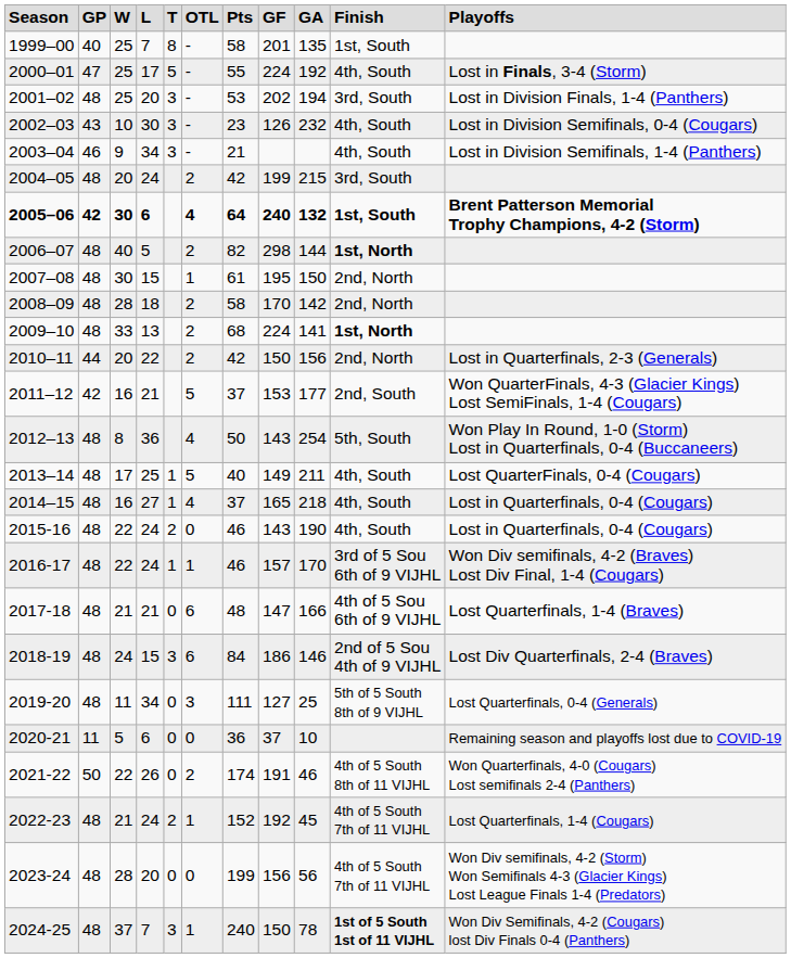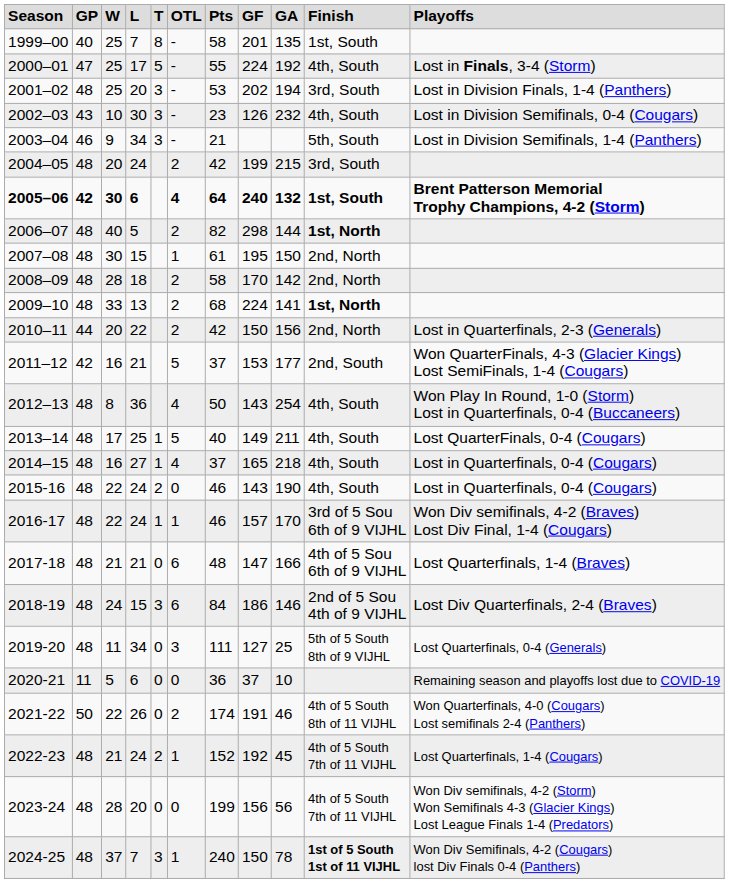 <table class="wikitable">
 <tr style="font-weight:bold; background:#ddd;"|>
 <td>Season</td>
 <td>GP</td>
 <td>W</td>
 <td>L</td>
 <td>T</td>
 <td>OTL</td>
 <td>Pts</td>
 <td>GF</td>
 <td>GA</td>
 <td>Finish</td>
 <td>Playoffs</td>
 </tr>
 <tr>
 <td>1999–00</td>
 <td>40</td>
 <td>25</td>
 <td>7</td>
 <td>8</td>
 <td>-</td>
 <td>58</td>
 <td>201</td>
 <td>135</td>
 <td>1st, South</td>
 <td></td>
 </tr>
 <tr style="background:#eee;">
 <td>2000–01</td>
 <td>47</td>
 <td>25</td>
 <td>17</td>
 <td>5</td>
 <td>-</td>
 <td>55</td>
 <td>224</td>
 <td>192</td>
 <td>4th, South</td>
 <td>Lost in <strong>Finals</strong>, 3-4 (<a href='#'>Storm</a>)</td>
 </tr>
 <tr>
 <td>2001–02</td>
 <td>48</td>
 <td>25</td>
 <td>20</td>
 <td>3</td>
 <td>-</td>
 <td>53</td>
 <td>202</td>
 <td>194</td>
 <td>3rd, South</td>
 <td>Lost in Division Finals, 1-4 (<a href='#'>Panthers</a>)</td>
 </tr>
 <tr style="background:#eee;">
 <td>2002–03</td>
 <td>43</td>
 <td>10</td>
 <td>30</td>
 <td>3</td>
 <td>-</td>
 <td>23</td>
 <td>126</td>
 <td>232</td>
 <td>4th, South</td>
 <td>Lost in Division Semifinals, 0-4 (<a href='#'>Cougars</a>)</td>
 </tr>
 <tr>
 <td>2003–04</td>
 <td>46</td>
 <td>9</td>
 <td>34</td>
 <td>3</td>
 <td>-</td>
 <td>21</td>
 <td></td>
 <td></td>
-<td>4th, South</td>
+<td>5th, South</td>
 <td>Lost in Division Semifinals, 1-4 (<a href='#'>Panthers</a>)</td>
 </tr>
 <tr style="background:#eee;">
 <td>2004–05</td>
 <td>48</td>
 <td>20</td>
 <td>24</td>
 <td></td>
 <td>2</td>
 <td>42</td>
 <td>199</td>
 <td>215</td>
 <td>3rd, South</td>
 <td></td>
 </tr>
 <tr style="font-weight:bold">
 <td>2005–06</td>
 <td>42</td>
 <td>30</td>
 <td>6</td>
 <td></td>
 <td>4</td>
 <td>64</td>
 <td>240</td>
 <td>132</td>
 <td>1st, South</td>
 <td>Brent Patterson Memorial<br>Trophy Champions, 4-2 (<a href='#'>Storm</a>)</td>
 </tr>
 <tr style="background:#eee;">
 <td>2006–07</td>
 <td>48</td>
 <td>40</td>
 <td>5</td>
 <td></td>
 <td>2</td>
 <td>82</td>
 <td>298</td>
 <td>144</td>
 <td><strong>1st, North</strong></td>
 <td></td>
 </tr>
 <tr>
 <td>2007–08</td>
 <td>48</td>
 <td>30</td>
 <td>15</td>
 <td></td>
 <td>1</td>
 <td>61</td>
 <td>195</td>
 <td>150</td>
 <td>2nd, North</td>
 <td></td>
 </tr>
 <tr style="background:#eee;">
 <td>2008–09</td>
 <td>48</td>
 <td>28</td>
 <td>18</td>
 <td></td>
 <td>2</td>
 <td>58</td>
 <td>170</td>
 <td>142</td>
 <td>2nd, North</td>
 <td></td>
 </tr>
 <tr>
 <td>2009–10</td>
 <td>48</td>
 <td>33</td>
 <td>13</td>
 <td></td>
 <td>2</td>
 <td>68</td>
 <td>224</td>
 <td>141</td>
 <td><strong>1st, North</strong></td>
 <td></td>
 </tr>
 <tr style="background:#eee;">
 <td>2010–11</td>
 <td>44</td>
 <td>20</td>
 <td>22</td>
 <td></td>
 <td>2</td>
 <td>42</td>
 <td>150</td>
 <td>156</td>
 <td>2nd, North</td>
 <td>Lost in Quarterfinals, 2-3 (<a href='#'>Generals</a>)</td>
 </tr>
 <tr>
 <td>2011–12</td>
 <td>42</td>
 <td>16</td>
 <td>21</td>
 <td></td>
 <td>5</td>
 <td>37</td>
 <td>153</td>
 <td>177</td>
 <td>2nd, South</td>
 <td>Won QuarterFinals, 4-3 (<a href='#'>Glacier Kings</a>)<br>Lost SemiFinals, 1-4 (<a href='#'>Cougars</a>)</td>
 </tr>
 <tr style="background:#eee;">
 <td>2012–13</td>
 <td>48</td>
 <td>8</td>
 <td>36</td>
 <td></td>
 <td>4</td>
 <td>50</td>
 <td>143</td>
 <td>254</td>
-<td>5th, South</td>
+<td>4th, South</td>
 <td>Won Play In Round, 1-0 (<a href='#'>Storm</a>)<br>Lost in Quarterfinals, 0-4 (<a href='#'>Buccaneers</a>)</td>
 </tr>
 <tr>
 <td>2013–14</td>
 <td>48</td>
 <td>17</td>
 <td>25</td>
 <td>1</td>
 <td>5</td>
 <td>40</td>
 <td>149</td>
 <td>211</td>
 <td>4th, South</td>
 <td>Lost QuarterFinals, 0-4 (<a href='#'>Cougars</a>)</td>
 </tr>
 <tr style="background:#eee;">
 <td>2014–15</td>
 <td>48</td>
 <td>16</td>
 <td>27</td>
 <td>1</td>
 <td>4</td>
 <td>37</td>
 <td>165</td>
 <td>218</td>
 <td>4th, South</td>
 <td>Lost in Quarterfinals, 0-4 (<a href='#'>Cougars</a>)</td>
 </tr>
 <tr>
 <td>2015-16</td>
 <td>48</td>
 <td>22</td>
 <td>24</td>
 <td>2</td>
 <td>0</td>
 <td>46</td>
 <td>143</td>
 <td>190</td>
 <td>4th, South</td>
 <td>Lost in Quarterfinals, 0-4 (<a href='#'>Cougars</a>)</td>
 </tr>
 <tr style="background:#eee;">
 <td>2016-17</td>
 <td>48</td>
 <td>22</td>
 <td>24</td>
 <td>1</td>
 <td>1</td>
 <td>46</td>
 <td>157</td>
 <td>170</td>
 <td>3rd of 5 Sou<br>6th of 9 VIJHL</td>
 <td>Won Div semifinals, 4-2 (<a href='#'>Braves</a>)<br>Lost Div Final, 1-4 (<a href='#'>Cougars</a>)</td>
 </tr>
 <tr style=>
 <td>2017-18</td>
 <td>48</td>
 <td>21</td>
 <td>21</td>
 <td>0</td>
 <td>6</td>
 <td>48</td>
 <td>147</td>
 <td>166</td>
 <td>4th of 5 Sou<br>6th of 9 VIJHL</td>
 <td>Lost Quarterfinals, 1-4 (<a href='#'>Braves</a>)</td>
 </tr>
 <tr style="background:#eee;">
 <td>2018-19</td>
 <td>48</td>
 <td>24</td>
 <td>15</td>
 <td>3</td>
 <td>6</td>
 <td>84</td>
 <td>186</td>
 <td>146</td>
 <td>2nd of 5 Sou<br>4th of 9 VIJHL</td>
 <td>Lost Div Quarterfinals, 2-4 (<a href='#'>Braves</a>)</td>
 </tr>
 <tr>
 <td>2019-20</td>
 <td>48</td>
 <td>11</td>
 <td>34</td>
 <td>0</td>
 <td>3</td>
 <td>111</td>
 <td>127</td>
 <td>25</td>
 <td><small>5th of 5 South<br>8th of 9 VIJHL</small></td>
 <td><small>Lost Quarterfinals, 0-4 (<a href='#'>Generals</a>)</small></td>
 </tr>
 <tr style="background:#eee;">
 <td>2020-21</td>
 <td>11</td>
 <td>5</td>
 <td>6</td>
 <td>0</td>
 <td>0</td>
 <td>36</td>
 <td>37</td>
 <td>10</td>
 <td></td>
 <td><small>Remaining season and playoffs lost due to <a href='#'>COVID-19</a></small></td>
 </tr>
 <tr>
 <td>2021-22</td>
 <td>50</td>
 <td>22</td>
 <td>26</td>
 <td>0</td>
 <td>2</td>
 <td>174</td>
 <td>191</td>
 <td>46</td>
 <td><small>4th of 5 South<br>8th of 11 VIJHL</small></td>
 <td><small>Won Quarterfinals, 4-0 (<a href='#'>Cougars</a>)<br>Lost semifinals 2-4 (<a href='#'>Panthers</a>)</small></td>
 </tr>
 <tr style="background:#eee;">
 <td>2022-23</td>
 <td>48</td>
 <td>21</td>
 <td>24</td>
 <td>2</td>
 <td>1</td>
 <td>152</td>
 <td>192</td>
 <td>45</td>
 <td><small>4th of 5 South<br>7th of 11 VIJHL</small></td>
 <td><small>Lost Quarterfinals, 1-4 (<a href='#'>Cougars</a>)</small></td>
 </tr>
 <tr>
 <td>2023-24</td>
 <td>48</td>
 <td>28</td>
 <td>20</td>
 <td>0</td>
 <td>0</td>
 <td>199</td>
 <td>156</td>
 <td>56</td>
 <td><small>4th of 5 South<br>7th of 11 VIJHL</small></td>
 <td><small>Won Div semifinals, 4-2 (<a href='#'>Storm</a>)<br>Won Semifinals 4-3 (<a href='#'>Glacier Kings</a>)<br>Lost League Finals 1-4 (<a href='#'>Predators</a>)</small></td>
 </tr>
 <tr style="background:#eee;">
 <td>2024-25</td>
 <td>48</td>
 <td>37</td>
 <td>7</td>
 <td>3</td>
 <td>1</td>
 <td>240</td>
 <td>150</td>
 <td>78</td>
 <td><small><strong>1st of 5 South</strong><br><strong>1st of 11 VIJHL</strong></small></td>
 <td><small>Won Div Semifinals, 4-2 (<a href='#'>Cougars</a>)<br>lost Div Finals 0-4 (<a href='#'>Panthers</a>)</small></td>
 </tr>
 </table>
